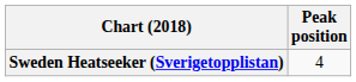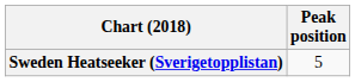 <table class="wikitable plainrowheaders" style="text-align:center">
 <tr>
 <th scope="col">Chart (2018)</th>
 <th scope="col">Peak<br>position</th>
 </tr>
 <tr>
 <th scope="row">Sweden Heatseeker (<a href='#'>Sverigetopplistan</a>)</th>
-<td>4</td>
+<td>5</td>
 </tr>
 </table>
